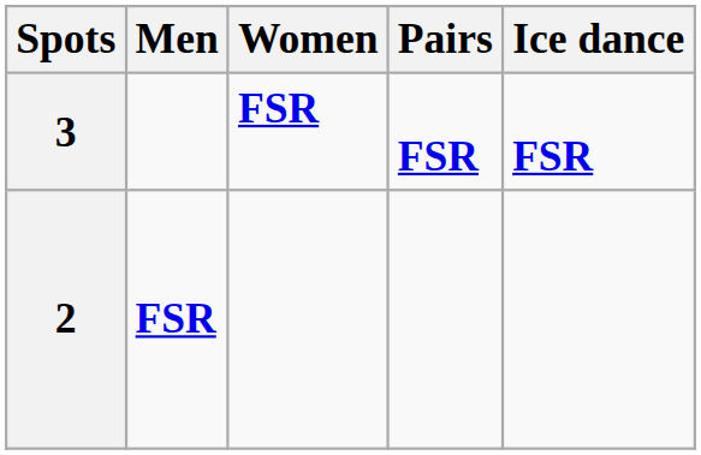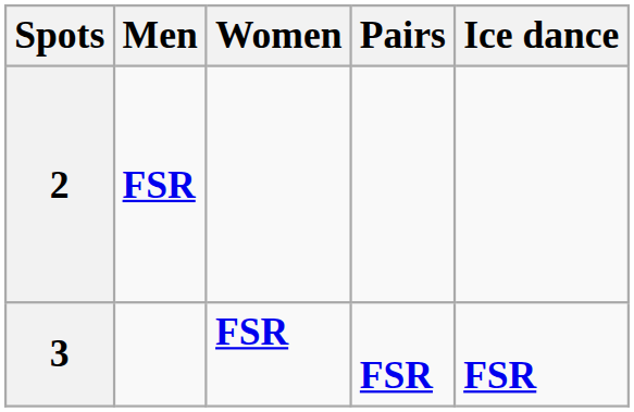 <table class="wikitable unsortable" style="text-align:left">
 <tr>
 <th scope="col">Spots</th>
 <th scope="col">Men</th>
 <th scope="col">Women</th>
 <th scope="col">Pairs</th>
 <th scope="col">Ice dance</th>
 </tr>
 <tr>
+<th scope="row">2</th>
+<td valign="top"><br><br><strong><a href='#'>FSR</a></strong><br></td>
+<td valign="top"><br><br></td>
+<td valign="top"><br><br><br><br><br></td>
+<td valign="top"><br></td>
+</tr>
+<tr>
 <th scope="row">3</th>
 <td valign="top"><br></td>
 <td valign="top"><strong><a href='#'>FSR</a></strong><br><br></td>
 <td valign="top"><br><strong><a href='#'>FSR</a></strong></td>
 <td valign="top"><br><strong><a href='#'>FSR</a></strong><br></td>
 </tr>
-<tr>
-<th scope="row">2</th>
-<td valign="top"><br><br><strong><a href='#'>FSR</a></strong><br></td>
-<td valign="top"><br><br></td>
-<td valign="top"><br><br><br><br><br></td>
-<td valign="top"><br></td>
-</tr>
 </table>
